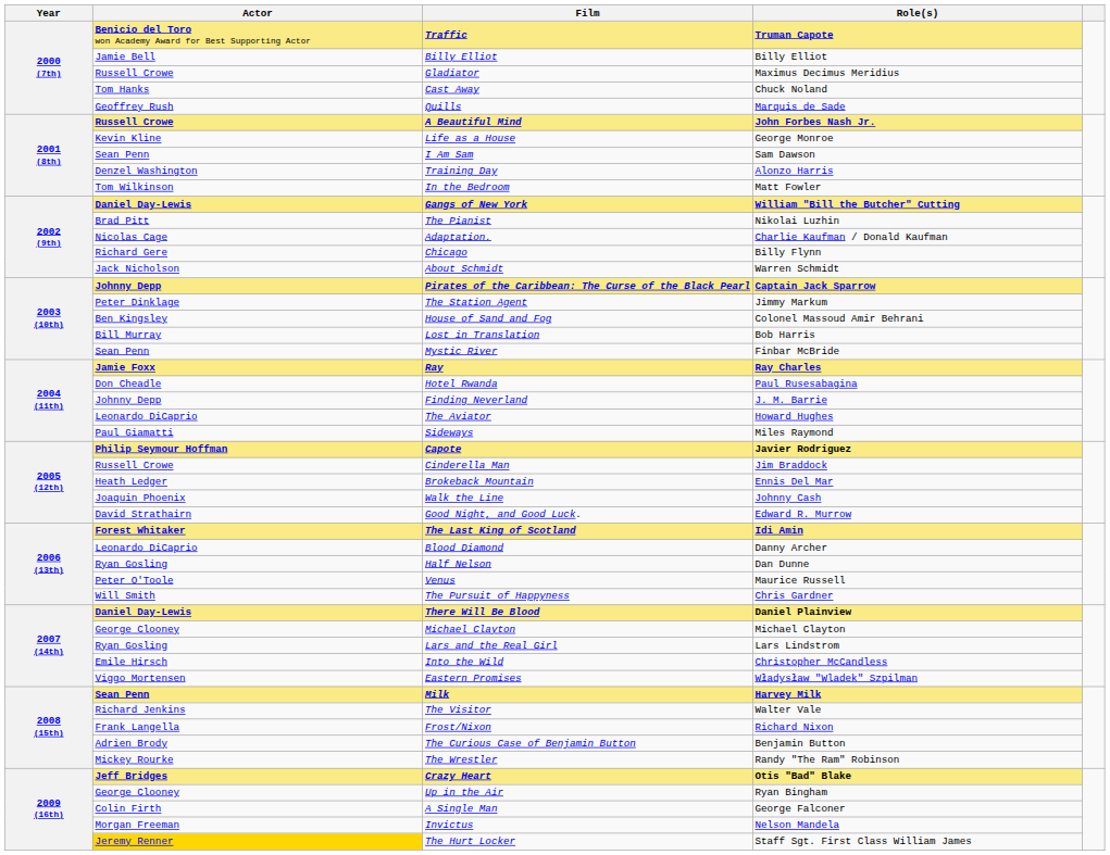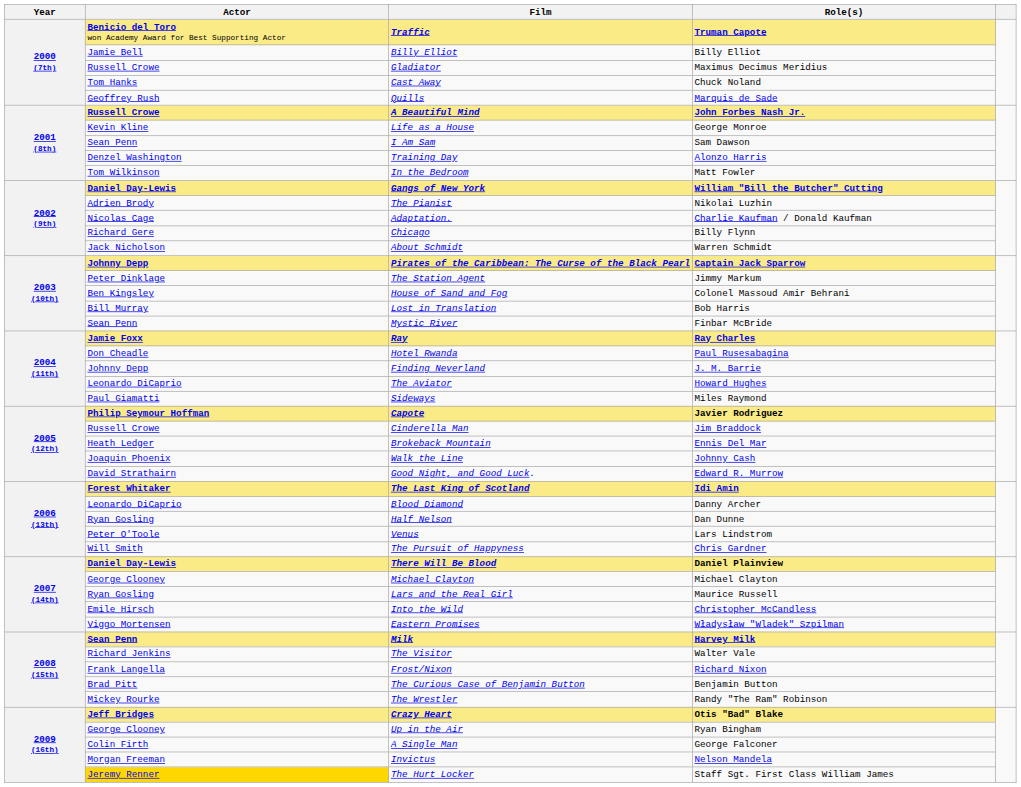 <table class="wikitable sortable" style="text-align:left;">
 <tr>
 <th scope="col" style="width:8%;">Year</th>
 <th scope="col" style="width:30%;">Actor</th>
 <th scope="col" style="width:30%;">Film</th>
 <th scope="col" style="width:30%;">Role(s)</th>
 <th><strong></strong></th>
 </tr>
 <tr>
 <th rowspan="5" scope="row" style="text-align:center"><a href='#'>2000</a><br><small><a href='#'>(7th)</a></small></th>
 <td style="background:#FAEB86;"><strong><a href='#'>Benicio del Toro</a></strong> <br><small>won Academy Award for Best Supporting Actor</small></td>
 <td style="background:#FAEB86;"><strong><em><a href='#'>Traffic</a></em></strong></td>
 <td style="background:#FAEB86;"><strong><a href='#'>Truman Capote</a></strong></td>
 <td rowspan=5></td>
 </tr>
 <tr>
 <td><a href='#'>Jamie Bell</a></td>
 <td><em><a href='#'>Billy Elliot</a></em></td>
 <td>Billy Elliot</td>
 </tr>
 <tr>
 <td><a href='#'>Russell Crowe</a> </td>
 <td><em><a href='#'>Gladiator</a></em></td>
 <td>Maximus Decimus Meridius</td>
 </tr>
 <tr>
 <td><a href='#'>Tom Hanks</a></td>
 <td><em><a href='#'>Cast Away</a></em></td>
 <td>Chuck Noland</td>
 </tr>
 <tr>
 <td><a href='#'>Geoffrey Rush</a></td>
 <td><em><a href='#'>Quills</a></em></td>
 <td><a href='#'>Marquis de Sade</a></td>
 </tr>
 <tr>
 <th rowspan="5" scope="row" style="text-align:center"><a href='#'>2001</a><br><small><a href='#'>(8th)</a></small></th>
 <td style="background:#FAEB86;"><strong><a href='#'>Russell Crowe</a></strong></td>
 <td style="background:#FAEB86;"><strong><em><a href='#'>A Beautiful Mind</a></em></strong></td>
 <td style="background:#FAEB86;"><strong><a href='#'>John Forbes Nash Jr.</a></strong></td>
 <td rowspan=5></td>
 </tr>
 <tr>
 <td><a href='#'>Kevin Kline</a></td>
 <td><em><a href='#'>Life as a House</a></em></td>
 <td>George Monroe</td>
 </tr>
 <tr>
 <td><a href='#'>Sean Penn</a></td>
 <td><em><a href='#'>I Am Sam</a></em></td>
 <td>Sam Dawson</td>
 </tr>
 <tr>
 <td><a href='#'>Denzel Washington</a> </td>
 <td><em><a href='#'>Training Day</a></em></td>
 <td><a href='#'>Alonzo Harris</a></td>
 </tr>
 <tr>
 <td><a href='#'>Tom Wilkinson</a></td>
 <td><em><a href='#'>In the Bedroom</a></em></td>
 <td>Matt Fowler</td>
 </tr>
 <tr>
 <th rowspan="5" scope="row" style="text-align:center"><a href='#'>2002</a><br><small><a href='#'>(9th)</a></small></th>
 <td style="background:#FAEB86;"><strong><a href='#'>Daniel Day-Lewis</a></strong></td>
 <td style="background:#FAEB86;"><strong><em><a href='#'>Gangs of New York</a></em></strong></td>
 <td style="background:#FAEB86;"><strong><a href='#'>William "Bill the Butcher" Cutting</a></strong></td>
 <td rowspan=5></td>
 </tr>
 <tr>
-<td><a href='#'>Brad Pitt</a></td>
+<td><a href='#'>Adrien Brody</a> </td>
 <td><em><a href='#'>The Pianist</a></em></td>
 <td>Nikolai Luzhin</td>
 </tr>
 <tr>
 <td><a href='#'>Nicolas Cage</a></td>
 <td><em><a href='#'>Adaptation.</a></em></td>
 <td><a href='#'>Charlie Kaufman</a> / Donald Kaufman</td>
 </tr>
 <tr>
 <td><a href='#'>Richard Gere</a></td>
 <td><em><a href='#'>Chicago</a></em></td>
 <td>Billy Flynn</td>
 </tr>
 <tr>
 <td><a href='#'>Jack Nicholson</a></td>
 <td><em><a href='#'>About Schmidt</a></em></td>
 <td>Warren Schmidt</td>
 </tr>
 <tr>
 <th rowspan="5" scope="row" style="text-align:center"><a href='#'>2003</a><br><small><a href='#'>(10th)</a> </small></th>
 <td style="background:#FAEB86;"><strong><a href='#'>Johnny Depp</a></strong></td>
 <td style="background:#FAEB86;"><strong><em><a href='#'>Pirates of the Caribbean: The Curse of the Black Pearl</a></em></strong></td>
 <td style="background:#FAEB86;"><strong><a href='#'>Captain Jack Sparrow</a></strong></td>
 <td rowspan=5></td>
 </tr>
 <tr>
 <td><a href='#'>Peter Dinklage</a></td>
 <td><em><a href='#'>The Station Agent</a></em></td>
 <td>Jimmy Markum</td>
 </tr>
 <tr>
 <td><a href='#'>Ben Kingsley</a></td>
 <td><em><a href='#'>House of Sand and Fog</a></em></td>
 <td>Colonel Massoud Amir Behrani</td>
 </tr>
 <tr>
 <td><a href='#'>Bill Murray</a></td>
 <td><em><a href='#'>Lost in Translation</a></em></td>
 <td>Bob Harris</td>
 </tr>
 <tr>
 <td><a href='#'>Sean Penn</a> </td>
 <td><em><a href='#'>Mystic River</a></em></td>
 <td>Finbar McBride</td>
 </tr>
 <tr>
 <th rowspan="5" scope="row" style="text-align:center"><a href='#'>2004</a><br><small><a href='#'>(11th)</a> </small></th>
 <td style="background:#FAEB86;"><strong><a href='#'>Jamie Foxx</a> </strong></td>
 <td style="background:#FAEB86;"><strong><em><a href='#'>Ray</a></em></strong></td>
 <td style="background:#FAEB86;"><strong><a href='#'>Ray Charles</a></strong></td>
 <td rowspan=5></td>
 </tr>
 <tr>
 <td><a href='#'>Don Cheadle</a></td>
 <td><em><a href='#'>Hotel Rwanda</a></em></td>
 <td><a href='#'>Paul Rusesabagina</a></td>
 </tr>
 <tr>
 <td><a href='#'>Johnny Depp</a></td>
 <td><em><a href='#'>Finding Neverland</a></em></td>
 <td><a href='#'>J. M. Barrie</a></td>
 </tr>
 <tr>
 <td><a href='#'>Leonardo DiCaprio</a></td>
 <td><em><a href='#'>The Aviator</a></em></td>
 <td><a href='#'>Howard Hughes</a></td>
 </tr>
 <tr>
 <td><a href='#'>Paul Giamatti</a></td>
 <td><em><a href='#'>Sideways</a></em></td>
 <td>Miles Raymond</td>
 </tr>
 <tr>
 <th rowspan="5" scope="row" style="text-align:center"><a href='#'>2005</a><br><small><a href='#'>(12th)</a> </small></th>
 <td style="background:#FAEB86;"><strong><a href='#'>Philip Seymour Hoffman</a> </strong></td>
 <td style="background:#FAEB86;"><strong><em><a href='#'>Capote</a></em></strong></td>
 <td style="background:#FAEB86;"><strong>Javier Rodriguez</strong></td>
 <td rowspan=5></td>
 </tr>
 <tr>
 <td><a href='#'>Russell Crowe</a></td>
 <td><em><a href='#'>Cinderella Man</a></em></td>
 <td><a href='#'>Jim Braddock</a></td>
 </tr>
 <tr>
 <td><a href='#'>Heath Ledger</a></td>
 <td><em><a href='#'>Brokeback Mountain</a></em></td>
 <td><a href='#'>Ennis Del Mar</a></td>
 </tr>
 <tr>
 <td><a href='#'>Joaquin Phoenix</a></td>
 <td><em><a href='#'>Walk the Line</a></em></td>
 <td><a href='#'>Johnny Cash</a></td>
 </tr>
 <tr>
 <td><a href='#'>David Strathairn</a></td>
 <td><em><a href='#'>Good Night, and Good Luck</a>.</em></td>
 <td><a href='#'>Edward R. Murrow</a></td>
 </tr>
 <tr>
 <th rowspan="5" scope="row" style="text-align:center"><a href='#'>2006</a><br><small><a href='#'>(13th)</a> </small></th>
 <td style="background:#FAEB86;"><strong><a href='#'>Forest Whitaker</a> </strong></td>
 <td style="background:#FAEB86;"><strong><em><a href='#'>The Last King of Scotland</a></em></strong></td>
 <td style="background:#FAEB86;"><strong><a href='#'>Idi Amin</a></strong></td>
 <td rowspan=5></td>
 </tr>
 <tr>
 <td><a href='#'>Leonardo DiCaprio</a></td>
 <td><em><a href='#'>Blood Diamond</a></em></td>
 <td>Danny Archer</td>
 </tr>
 <tr>
 <td><a href='#'>Ryan Gosling</a></td>
 <td><em><a href='#'>Half Nelson</a></em></td>
 <td>Dan Dunne</td>
 </tr>
 <tr>
 <td><a href='#'>Peter O'Toole</a></td>
 <td><em><a href='#'>Venus</a></em></td>
-<td>Maurice Russell</td>
+<td>Lars Lindstrom</td>
 </tr>
 <tr>
 <td><a href='#'>Will Smith</a></td>
 <td><em><a href='#'>The Pursuit of Happyness</a></em></td>
 <td><a href='#'>Chris Gardner</a></td>
 </tr>
 <tr>
 <th rowspan="5" scope="row" style="text-align:center"><a href='#'>2007</a><br><small><a href='#'>(14th)</a> </small></th>
 <td style="background:#FAEB86;"><strong><a href='#'>Daniel Day-Lewis</a> </strong></td>
 <td style="background:#FAEB86;"><strong><em><a href='#'>There Will Be Blood</a></em></strong></td>
 <td style="background:#FAEB86;"><strong>Daniel Plainview</strong></td>
 <td rowspan=5></td>
 </tr>
 <tr>
 <td><a href='#'>George Clooney</a></td>
 <td><em><a href='#'>Michael Clayton</a></em></td>
 <td>Michael Clayton</td>
 </tr>
 <tr>
 <td><a href='#'>Ryan Gosling</a></td>
 <td><em><a href='#'>Lars and the Real Girl</a></em></td>
-<td>Lars Lindstrom</td>
+<td>Maurice Russell</td>
 </tr>
 <tr>
 <td><a href='#'>Emile Hirsch</a></td>
 <td><em><a href='#'>Into the Wild</a></em></td>
 <td><a href='#'>Christopher McCandless</a></td>
 </tr>
 <tr>
 <td><a href='#'>Viggo Mortensen</a></td>
 <td><em><a href='#'>Eastern Promises</a></em></td>
 <td><a href='#'>Władysław "Wladek" Szpilman</a></td>
 </tr>
 <tr>
 <th rowspan="5" scope="row" style="text-align:center"><a href='#'>2008</a><br><small><a href='#'>(15th)</a> </small></th>
 <td style="background:#FAEB86;"><strong><a href='#'>Sean Penn</a> </strong></td>
 <td style="background:#FAEB86;"><strong><em><a href='#'>Milk</a></em></strong></td>
 <td style="background:#FAEB86;"><strong><a href='#'>Harvey Milk</a></strong></td>
 <td rowspan=5></td>
 </tr>
 <tr>
 <td><a href='#'>Richard Jenkins</a></td>
 <td><em><a href='#'>The Visitor</a></em></td>
 <td>Walter Vale</td>
 </tr>
 <tr>
 <td><a href='#'>Frank Langella</a></td>
 <td><em><a href='#'>Frost/Nixon</a></em></td>
 <td><a href='#'>Richard Nixon</a></td>
 </tr>
 <tr>
-<td><a href='#'>Adrien Brody</a> </td>
+<td><a href='#'>Brad Pitt</a></td>
 <td><em><a href='#'>The Curious Case of Benjamin Button</a></em></td>
 <td>Benjamin Button</td>
 </tr>
 <tr>
 <td><a href='#'>Mickey Rourke</a></td>
 <td><em><a href='#'>The Wrestler</a></em></td>
 <td>Randy "The Ram" Robinson</td>
 </tr>
 <tr>
 <th rowspan="5" scope="row" style="text-align:center"><a href='#'>2009</a><br><small><a href='#'>(16th)</a> </small></th>
 <td style="background:#FAEB86;"><strong><a href='#'>Jeff Bridges</a> </strong></td>
 <td style="background:#FAEB86;"><strong><em><a href='#'>Crazy Heart</a></em></strong></td>
 <td style="background:#FAEB86;"><strong>Otis "Bad" Blake</strong></td>
 <td rowspan=5></td>
 </tr>
 <tr>
 <td><a href='#'>George Clooney</a></td>
 <td><em><a href='#'>Up in the Air</a></em></td>
 <td>Ryan Bingham</td>
 </tr>
 <tr>
 <td><a href='#'>Colin Firth</a></td>
 <td><em><a href='#'>A Single Man</a></em></td>
 <td>George Falconer</td>
 </tr>
 <tr>
 <td><a href='#'>Morgan Freeman</a></td>
 <td><em><a href='#'>Invictus</a></em></td>
 <td><a href='#'>Nelson Mandela</a></td>
 </tr>
 <tr>
 <td style="background: gold;"><a href='#'>Jeremy Renner</a></td>
 <td><em><a href='#'>The Hurt Locker</a></em></td>
 <td>Staff Sgt. First Class William James</td>
 </tr>
 </table>
